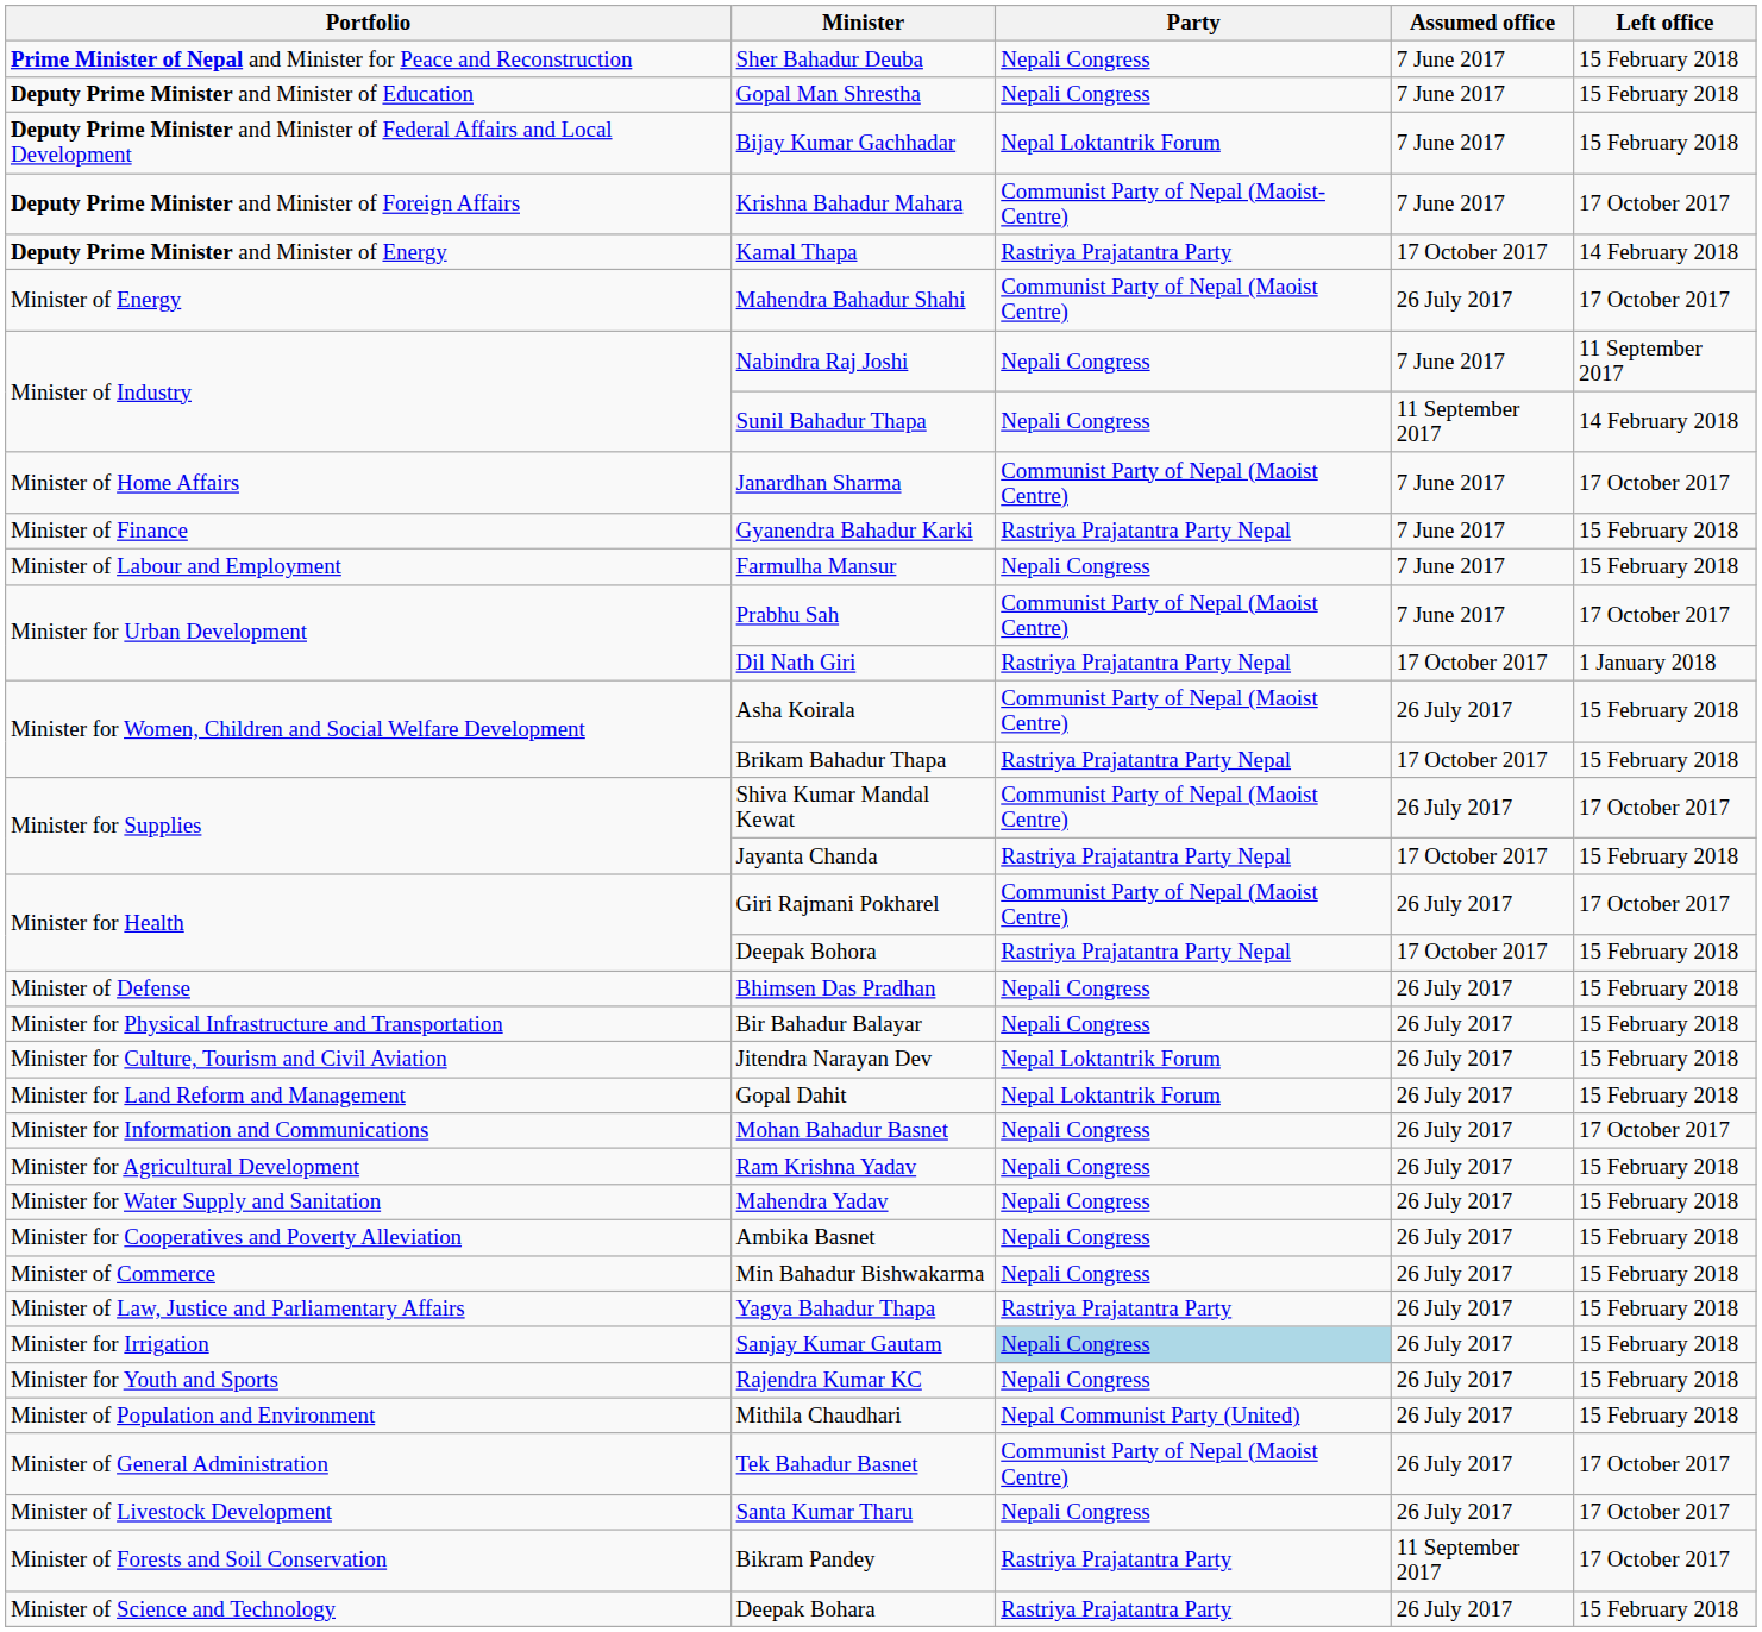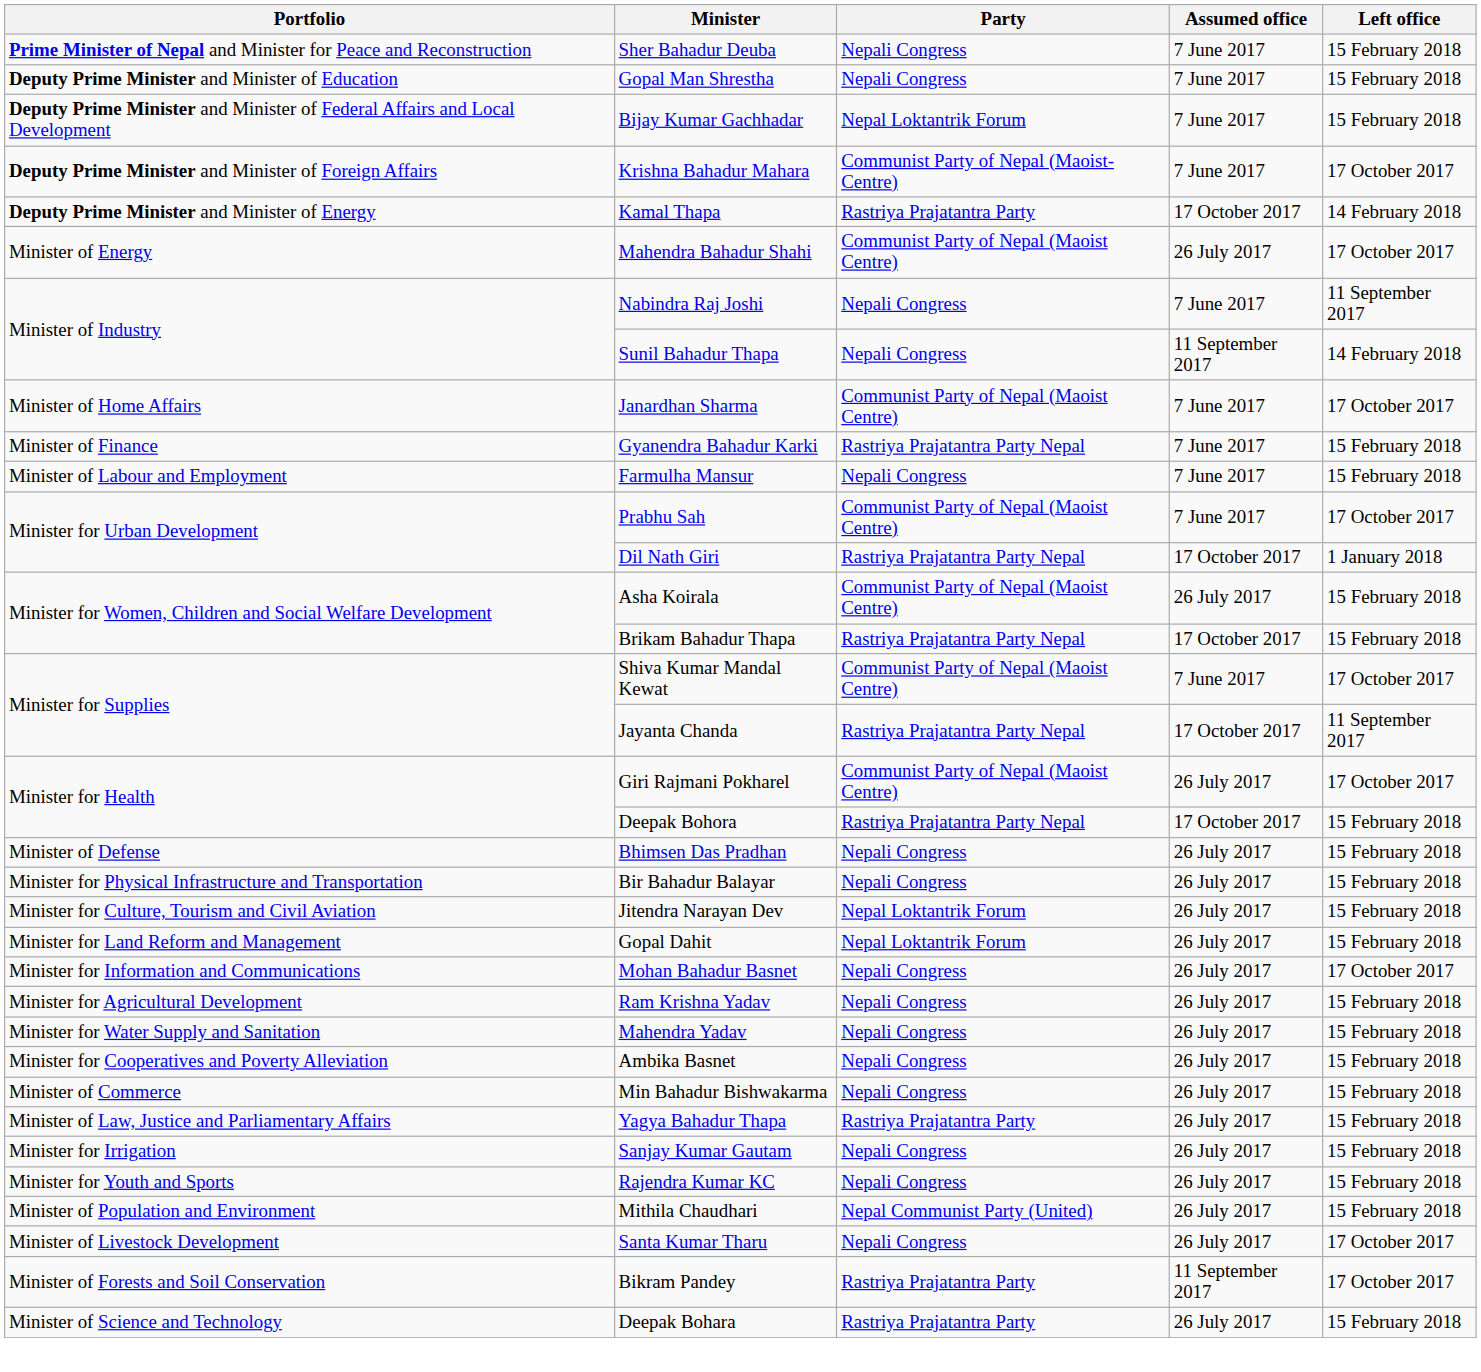 <table class="wikitable">
 <tr>
 <th>Portfolio</th>
 <th>Minister</th>
 <th>Party</th>
 <th>Assumed office</th>
 <th>Left office</th>
 </tr>
 <tr>
 <td><strong><a href='#'>Prime Minister of Nepal</a></strong> and Minister for <a href='#'>Peace and Reconstruction</a></td>
 <td><a href='#'>Sher Bahadur Deuba</a></td>
 <td><a href='#'>Nepali Congress</a></td>
 <td>7 June 2017</td>
 <td>15 February 2018</td>
 </tr>
 <tr>
 <td><strong>Deputy Prime Minister</strong> and Minister of <a href='#'>Education</a></td>
 <td><a href='#'>Gopal Man Shrestha</a></td>
 <td><a href='#'>Nepali Congress</a></td>
 <td>7 June 2017</td>
 <td>15 February 2018</td>
 </tr>
 <tr>
 <td><strong>Deputy Prime Minister</strong> and Minister of <a href='#'>Federal Affairs and Local Development</a></td>
 <td><a href='#'>Bijay Kumar Gachhadar</a></td>
 <td><a href='#'>Nepal Loktantrik Forum</a></td>
 <td>7 June 2017</td>
 <td>15 February 2018</td>
 </tr>
 <tr>
 <td><strong>Deputy Prime Minister</strong> and Minister of <a href='#'>Foreign Affairs</a></td>
 <td><a href='#'>Krishna Bahadur Mahara</a></td>
 <td><a href='#'>Communist Party of Nepal (Maoist-Centre)</a></td>
 <td>7 June 2017</td>
 <td>17 October 2017</td>
 </tr>
 <tr>
 <td><strong>Deputy Prime Minister</strong> and Minister of <a href='#'>Energy</a></td>
 <td><a href='#'>Kamal Thapa</a></td>
 <td><a href='#'>Rastriya Prajatantra Party</a></td>
 <td>17 October 2017</td>
 <td>14 February 2018</td>
 </tr>
 <tr>
 <td>Minister of <a href='#'>Energy</a></td>
 <td><a href='#'>Mahendra Bahadur Shahi</a></td>
 <td><a href='#'>Communist Party of Nepal (Maoist Centre)</a></td>
 <td>26 July 2017</td>
 <td>17 October 2017</td>
 </tr>
 <tr>
 <td rowspan="2" style="text-align:left">Minister of <a href='#'>Industry</a></td>
 <td><a href='#'>Nabindra Raj Joshi</a></td>
 <td><a href='#'>Nepali Congress</a></td>
 <td>7 June 2017</td>
 <td>11 September 2017</td>
 </tr>
 <tr>
 <td><a href='#'>Sunil Bahadur Thapa</a></td>
 <td><a href='#'>Nepali Congress</a></td>
 <td>11 September 2017</td>
 <td>14 February 2018</td>
 </tr>
 <tr>
 <td>Minister of <a href='#'>Home Affairs</a></td>
 <td><a href='#'>Janardhan Sharma</a></td>
 <td><a href='#'>Communist Party of Nepal (Maoist Centre)</a></td>
 <td>7 June 2017</td>
 <td>17 October 2017</td>
 </tr>
 <tr>
 <td>Minister of <a href='#'>Finance</a></td>
 <td><a href='#'>Gyanendra Bahadur Karki</a></td>
 <td><a href='#'>Rastriya Prajatantra Party Nepal</a></td>
 <td>7 June 2017</td>
 <td>15 February 2018</td>
 </tr>
 <tr>
 <td>Minister of <a href='#'>Labour and Employment</a></td>
 <td><a href='#'>Farmulha Mansur</a></td>
 <td><a href='#'>Nepali Congress</a></td>
 <td>7 June 2017</td>
 <td>15 February 2018</td>
 </tr>
 <tr>
 <td rowspan="2" style="text-align:left">Minister for <a href='#'>Urban Development</a></td>
 <td><a href='#'>Prabhu Sah</a></td>
 <td><a href='#'>Communist Party of Nepal (Maoist Centre)</a></td>
 <td>7 June 2017</td>
 <td>17 October 2017</td>
 </tr>
 <tr>
 <td><a href='#'>Dil Nath Giri</a></td>
 <td><a href='#'>Rastriya Prajatantra Party Nepal</a></td>
 <td>17 October 2017</td>
 <td>1 January 2018</td>
 </tr>
 <tr>
 <td rowspan="2" style="text-align:left">Minister for <a href='#'>Women, Children and Social Welfare Development</a></td>
 <td>Asha Koirala</td>
 <td><a href='#'>Communist Party of Nepal (Maoist Centre)</a></td>
 <td>26 July 2017</td>
 <td>15 February 2018</td>
 </tr>
 <tr>
 <td>Brikam Bahadur Thapa</td>
 <td><a href='#'>Rastriya Prajatantra Party Nepal</a></td>
 <td>17 October 2017</td>
 <td>15 February 2018</td>
 </tr>
 <tr>
 <td rowspan="2" style="text-align:left">Minister for <a href='#'>Supplies</a></td>
 <td>Shiva Kumar Mandal Kewat</td>
 <td><a href='#'>Communist Party of Nepal (Maoist Centre)</a></td>
-<td>26 July 2017</td>
+<td>7 June 2017</td>
 <td>17 October 2017</td>
 </tr>
 <tr>
 <td>Jayanta Chanda</td>
 <td><a href='#'>Rastriya Prajatantra Party Nepal</a></td>
 <td>17 October 2017</td>
-<td>15 February 2018</td>
+<td>11 September 2017</td>
 </tr>
 <tr>
 <td rowspan="2" style="text-align:left">Minister for <a href='#'>Health</a></td>
 <td>Giri Rajmani Pokharel</td>
 <td><a href='#'>Communist Party of Nepal (Maoist Centre)</a></td>
 <td>26 July 2017</td>
 <td>17 October 2017</td>
 </tr>
 <tr>
 <td>Deepak Bohora</td>
 <td><a href='#'>Rastriya Prajatantra Party Nepal</a></td>
 <td>17 October 2017</td>
 <td>15 February 2018</td>
 </tr>
 <tr>
 <td>Minister of <a href='#'>Defense</a></td>
 <td><a href='#'>Bhimsen Das Pradhan</a></td>
 <td><a href='#'>Nepali Congress</a></td>
 <td>26 July 2017</td>
 <td>15 February 2018</td>
 </tr>
 <tr>
 <td>Minister for <a href='#'>Physical Infrastructure and Transportation</a></td>
 <td>Bir Bahadur Balayar</td>
 <td><a href='#'>Nepali Congress</a></td>
 <td>26 July 2017</td>
 <td>15 February 2018</td>
 </tr>
 <tr>
 <td>Minister for <a href='#'>Culture, Tourism and Civil Aviation</a></td>
 <td>Jitendra Narayan Dev</td>
 <td><a href='#'>Nepal Loktantrik Forum</a></td>
 <td>26 July 2017</td>
 <td>15 February 2018</td>
 </tr>
 <tr>
 <td>Minister for <a href='#'>Land Reform and Management</a></td>
 <td>Gopal Dahit</td>
 <td><a href='#'>Nepal Loktantrik Forum</a></td>
 <td>26 July 2017</td>
 <td>15 February 2018</td>
 </tr>
 <tr>
 <td>Minister for <a href='#'>Information and Communications</a></td>
 <td><a href='#'>Mohan Bahadur Basnet</a></td>
 <td><a href='#'>Nepali Congress</a></td>
 <td>26 July 2017</td>
 <td>17 October 2017</td>
 </tr>
 <tr>
 <td>Minister for <a href='#'>Agricultural Development</a></td>
 <td><a href='#'>Ram Krishna Yadav</a></td>
 <td><a href='#'>Nepali Congress</a></td>
 <td>26 July 2017</td>
 <td>15 February 2018</td>
 </tr>
 <tr>
 <td>Minister for <a href='#'>Water Supply and Sanitation</a></td>
 <td><a href='#'>Mahendra Yadav</a></td>
 <td><a href='#'>Nepali Congress</a></td>
 <td>26 July 2017</td>
 <td>15 February 2018</td>
 </tr>
 <tr>
 <td>Minister for <a href='#'>Cooperatives and Poverty Alleviation</a></td>
 <td>Ambika Basnet</td>
 <td><a href='#'>Nepali Congress</a></td>
 <td>26 July 2017</td>
 <td>15 February 2018</td>
 </tr>
 <tr>
 <td>Minister of <a href='#'>Commerce</a></td>
 <td>Min Bahadur Bishwakarma</td>
 <td><a href='#'>Nepali Congress</a></td>
 <td>26 July 2017</td>
 <td>15 February 2018</td>
 </tr>
 <tr>
 <td>Minister of <a href='#'>Law, Justice and Parliamentary Affairs</a></td>
 <td><a href='#'>Yagya Bahadur Thapa</a></td>
 <td><a href='#'>Rastriya Prajatantra Party</a></td>
 <td>26 July 2017</td>
 <td>15 February 2018</td>
 </tr>
 <tr>
 <td>Minister for <a href='#'>Irrigation</a></td>
 <td><a href='#'>Sanjay Kumar Gautam</a></td>
-<td style="background: lightblue;"><a href='#'>Nepali Congress</a></td>
+<td><a href='#'>Nepali Congress</a></td>
 <td>26 July 2017</td>
 <td>15 February 2018</td>
 </tr>
 <tr>
 <td>Minister for <a href='#'>Youth and Sports</a></td>
 <td><a href='#'>Rajendra Kumar KC</a></td>
 <td><a href='#'>Nepali Congress</a></td>
 <td>26 July 2017</td>
 <td>15 February 2018</td>
 </tr>
 <tr>
 <td>Minister of <a href='#'>Population and Environment</a></td>
 <td>Mithila Chaudhari</td>
 <td><a href='#'>Nepal Communist Party (United)</a></td>
 <td>26 July 2017</td>
 <td>15 February 2018</td>
-</tr>
-<tr>
-<td>Minister of <a href='#'>General Administration</a></td>
-<td><a href='#'>Tek Bahadur Basnet</a></td>
-<td><a href='#'>Communist Party of Nepal (Maoist Centre)</a></td>
-<td>26 July 2017</td>
-<td>17 October 2017</td>
 </tr>
 <tr>
 <td>Minister of <a href='#'>Livestock Development</a></td>
 <td><a href='#'>Santa Kumar Tharu</a></td>
 <td><a href='#'>Nepali Congress</a></td>
 <td>26 July 2017</td>
 <td>17 October 2017</td>
 </tr>
 <tr>
 <td>Minister of <a href='#'>Forests and Soil Conservation</a></td>
 <td>Bikram Pandey</td>
 <td><a href='#'>Rastriya Prajatantra Party</a></td>
 <td>11 September 2017</td>
 <td>17 October 2017</td>
 </tr>
 <tr>
 <td>Minister of <a href='#'>Science and Technology</a></td>
 <td>Deepak Bohara</td>
 <td><a href='#'>Rastriya Prajatantra Party</a></td>
 <td>26 July 2017</td>
 <td>15 February 2018</td>
 </tr>
 <tr>
 </tr>
 </table>
